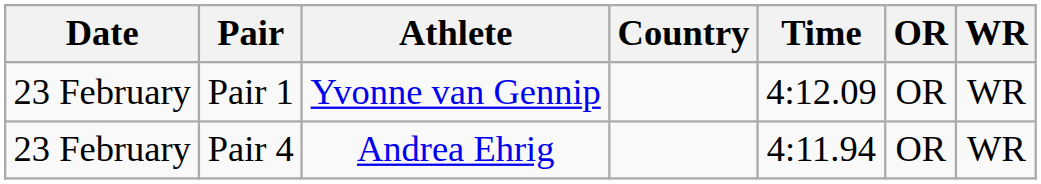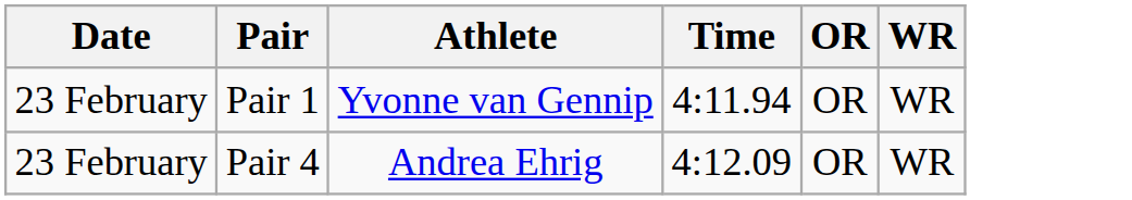 <table class="wikitable" style="text-align:center">
 <tr>
 <th>Date</th>
 <th>Pair</th>
 <th>Athlete</th>
-<th>Country</th>
 <th>Time</th>
 <th>OR</th>
 <th>WR</th>
 </tr>
 <tr>
 <td>23 February</td>
 <td>Pair 1</td>
 <td><a href='#'>Yvonne van Gennip</a></td>
-<td></td>
-<td>4:12.09</td>
+<td>4:11.94</td>
 <td>OR</td>
 <td>WR</td>
 </tr>
 <tr>
 <td>23 February</td>
 <td>Pair 4</td>
 <td><a href='#'>Andrea Ehrig</a></td>
-<td></td>
-<td>4:11.94</td>
+<td>4:12.09</td>
 <td>OR</td>
 <td>WR</td>
 </tr>
 </table>
